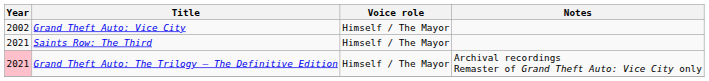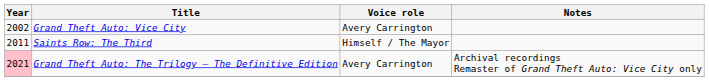 <table class="wikitable">
 <tr>
 <th>Year</th>
 <th>Title</th>
 <th>Voice role</th>
 <th>Notes</th>
 </tr>
 <tr>
 <td>2002</td>
 <td><em><a href='#'>Grand Theft Auto: Vice City</a></em></td>
-<td>Himself / The Mayor</td>
+<td>Avery Carrington</td>
 <td></td>
 </tr>
 <tr>
-<td>2021</td>
+<td>2011</td>
 <td><em><a href='#'>Saints Row: The Third</a></em></td>
 <td>Himself / The Mayor</td>
 <td></td>
 </tr>
 <tr>
 <td style="background: pink;">2021</td>
 <td><em><a href='#'>Grand Theft Auto: The Trilogy – The Definitive Edition</a></em></td>
-<td>Himself / The Mayor</td>
+<td>Avery Carrington</td>
 <td>Archival recordings<br>Remaster of <em>Grand Theft Auto: Vice City</em> only</td>
 </tr>
 <tr>
 </tr>
 </table>
